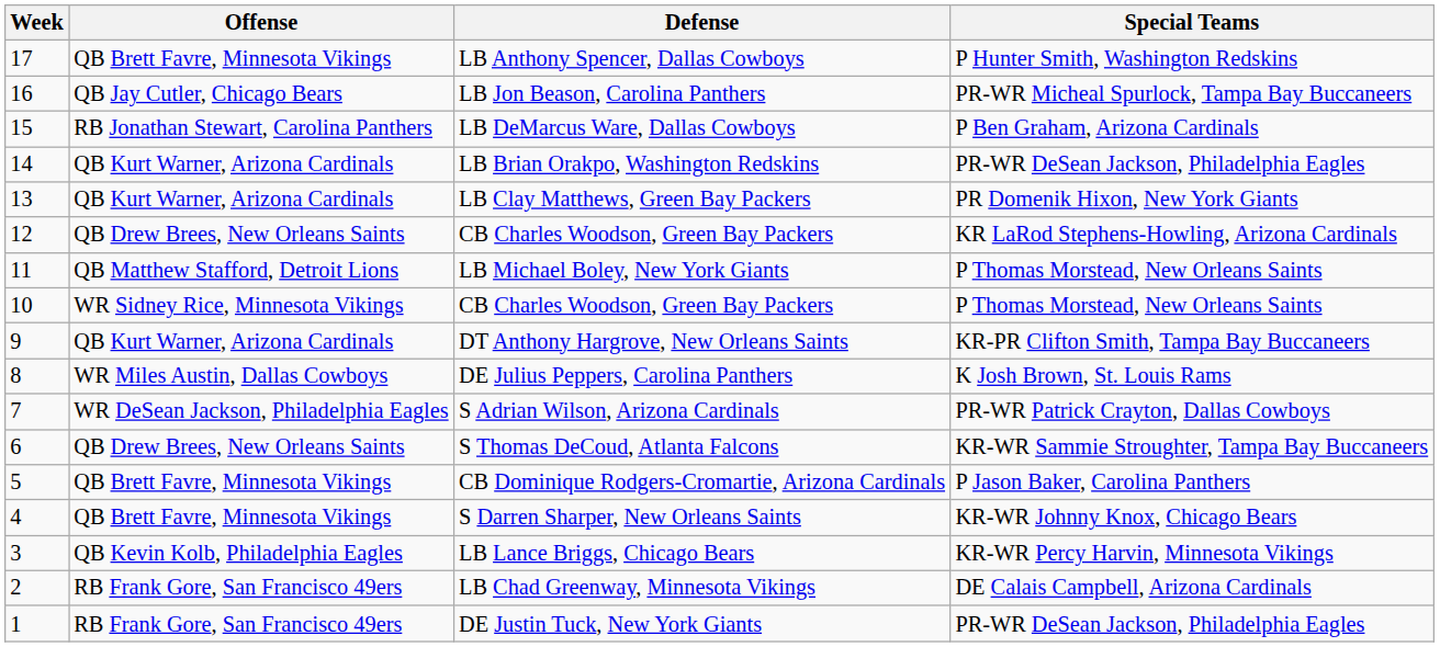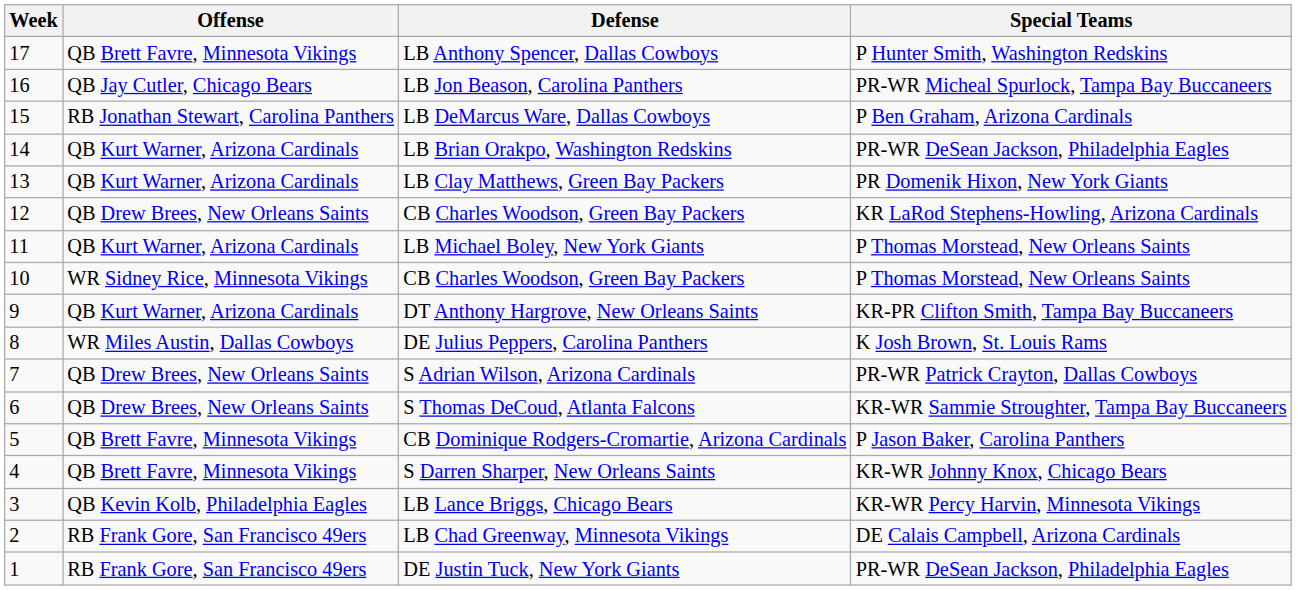 <table class="wikitable">
 <tr>
 <th>Week</th>
 <th>Offense</th>
 <th>Defense</th>
 <th>Special Teams</th>
 </tr>
 <tr>
 <td>17</td>
 <td>QB <a href='#'>Brett Favre</a>, <a href='#'>Minnesota Vikings</a></td>
 <td>LB <a href='#'>Anthony Spencer</a>, <a href='#'>Dallas Cowboys</a></td>
 <td>P <a href='#'>Hunter Smith</a>, <a href='#'>Washington Redskins</a></td>
 </tr>
 <tr>
 <td>16</td>
 <td>QB <a href='#'>Jay Cutler</a>, <a href='#'>Chicago Bears</a></td>
 <td>LB <a href='#'>Jon Beason</a>, <a href='#'>Carolina Panthers</a></td>
 <td>PR-WR <a href='#'>Micheal Spurlock</a>, <a href='#'>Tampa Bay Buccaneers</a></td>
 </tr>
 <tr>
 <td>15</td>
 <td>RB <a href='#'>Jonathan Stewart</a>, <a href='#'>Carolina Panthers</a></td>
 <td>LB <a href='#'>DeMarcus Ware</a>, <a href='#'>Dallas Cowboys</a></td>
 <td>P <a href='#'>Ben Graham</a>, <a href='#'>Arizona Cardinals</a></td>
 </tr>
 <tr>
 <td>14</td>
 <td>QB <a href='#'>Kurt Warner</a>, <a href='#'>Arizona Cardinals</a></td>
 <td>LB <a href='#'>Brian Orakpo</a>, <a href='#'>Washington Redskins</a></td>
 <td>PR-WR <a href='#'>DeSean Jackson</a>, <a href='#'>Philadelphia Eagles</a></td>
 </tr>
 <tr>
 <td>13</td>
 <td>QB <a href='#'>Kurt Warner</a>, <a href='#'>Arizona Cardinals</a></td>
 <td>LB <a href='#'>Clay Matthews</a>, <a href='#'>Green Bay Packers</a></td>
 <td>PR <a href='#'>Domenik Hixon</a>, <a href='#'>New York Giants</a></td>
 </tr>
 <tr>
 <td>12</td>
 <td>QB <a href='#'>Drew Brees</a>, <a href='#'>New Orleans Saints</a></td>
 <td>CB <a href='#'>Charles Woodson</a>, <a href='#'>Green Bay Packers</a></td>
 <td>KR <a href='#'>LaRod Stephens-Howling</a>, <a href='#'>Arizona Cardinals</a></td>
 </tr>
 <tr>
 <td>11</td>
-<td>QB <a href='#'>Matthew Stafford</a>, <a href='#'>Detroit Lions</a></td>
+<td>QB <a href='#'>Kurt Warner</a>, <a href='#'>Arizona Cardinals</a></td>
 <td>LB <a href='#'>Michael Boley</a>, <a href='#'>New York Giants</a></td>
 <td>P <a href='#'>Thomas Morstead</a>, <a href='#'>New Orleans Saints</a></td>
 </tr>
 <tr>
 <td>10</td>
 <td>WR <a href='#'>Sidney Rice</a>, <a href='#'>Minnesota Vikings</a></td>
 <td>CB <a href='#'>Charles Woodson</a>, <a href='#'>Green Bay Packers</a></td>
 <td>P <a href='#'>Thomas Morstead</a>, <a href='#'>New Orleans Saints</a></td>
 </tr>
 <tr>
 <td>9</td>
 <td>QB <a href='#'>Kurt Warner</a>, <a href='#'>Arizona Cardinals</a></td>
 <td>DT <a href='#'>Anthony Hargrove</a>, <a href='#'>New Orleans Saints</a></td>
 <td>KR-PR <a href='#'>Clifton Smith</a>, <a href='#'>Tampa Bay Buccaneers</a></td>
 </tr>
 <tr>
 <td>8</td>
 <td>WR <a href='#'>Miles Austin</a>, <a href='#'>Dallas Cowboys</a></td>
 <td>DE <a href='#'>Julius Peppers</a>, <a href='#'>Carolina Panthers</a></td>
 <td>K <a href='#'>Josh Brown</a>, <a href='#'>St. Louis Rams</a></td>
 </tr>
 <tr>
 <td>7</td>
-<td>WR <a href='#'>DeSean Jackson</a>, <a href='#'>Philadelphia Eagles</a></td>
+<td>QB <a href='#'>Drew Brees</a>, <a href='#'>New Orleans Saints</a></td>
 <td>S <a href='#'>Adrian Wilson</a>, <a href='#'>Arizona Cardinals</a></td>
 <td>PR-WR <a href='#'>Patrick Crayton</a>, <a href='#'>Dallas Cowboys</a></td>
 </tr>
 <tr>
 <td>6</td>
 <td>QB <a href='#'>Drew Brees</a>, <a href='#'>New Orleans Saints</a></td>
 <td>S <a href='#'>Thomas DeCoud</a>, <a href='#'>Atlanta Falcons</a></td>
 <td>KR-WR <a href='#'>Sammie Stroughter</a>, <a href='#'>Tampa Bay Buccaneers</a></td>
 </tr>
 <tr>
 <td>5</td>
 <td>QB <a href='#'>Brett Favre</a>, <a href='#'>Minnesota Vikings</a></td>
 <td>CB <a href='#'>Dominique Rodgers-Cromartie</a>, <a href='#'>Arizona Cardinals</a></td>
 <td>P <a href='#'>Jason Baker</a>, <a href='#'>Carolina Panthers</a></td>
 </tr>
 <tr>
 <td>4</td>
 <td>QB <a href='#'>Brett Favre</a>, <a href='#'>Minnesota Vikings</a></td>
 <td>S <a href='#'>Darren Sharper</a>, <a href='#'>New Orleans Saints</a></td>
 <td>KR-WR <a href='#'>Johnny Knox</a>, <a href='#'>Chicago Bears</a></td>
 </tr>
 <tr>
 <td>3</td>
 <td>QB <a href='#'>Kevin Kolb</a>, <a href='#'>Philadelphia Eagles</a></td>
 <td>LB <a href='#'>Lance Briggs</a>, <a href='#'>Chicago Bears</a></td>
 <td>KR-WR <a href='#'>Percy Harvin</a>, <a href='#'>Minnesota Vikings</a></td>
 </tr>
 <tr>
 <td>2</td>
 <td>RB <a href='#'>Frank Gore</a>, <a href='#'>San Francisco 49ers</a></td>
 <td>LB <a href='#'>Chad Greenway</a>, <a href='#'>Minnesota Vikings</a></td>
 <td>DE <a href='#'>Calais Campbell</a>, <a href='#'>Arizona Cardinals</a></td>
 </tr>
 <tr>
 <td>1</td>
 <td>RB <a href='#'>Frank Gore</a>, <a href='#'>San Francisco 49ers</a></td>
 <td>DE <a href='#'>Justin Tuck</a>, <a href='#'>New York Giants</a></td>
 <td>PR-WR <a href='#'>DeSean Jackson</a>, <a href='#'>Philadelphia Eagles</a></td>
 </tr>
 </table>
